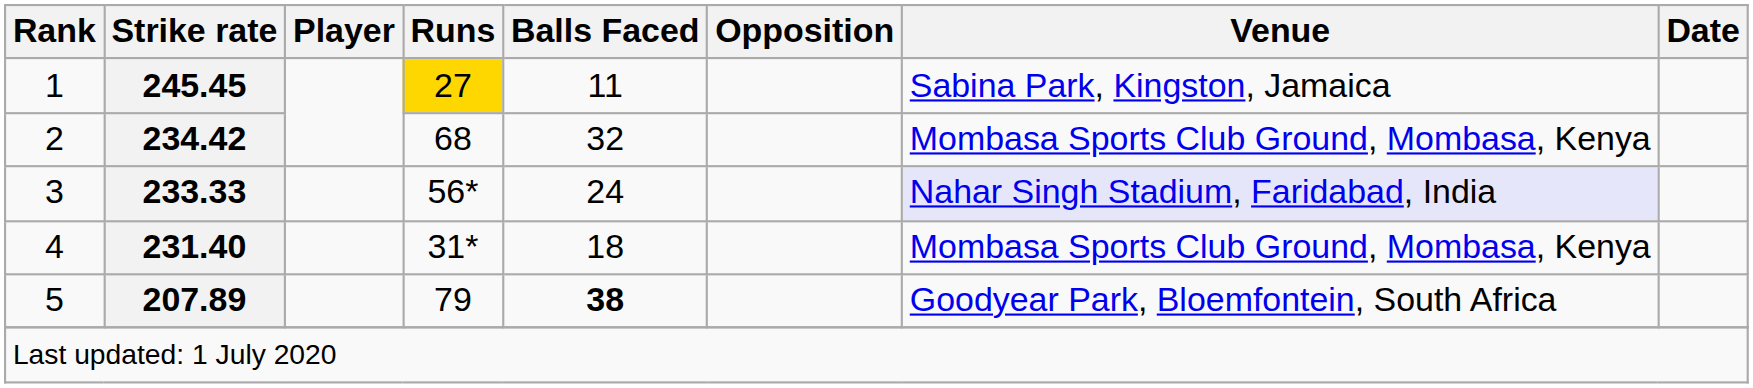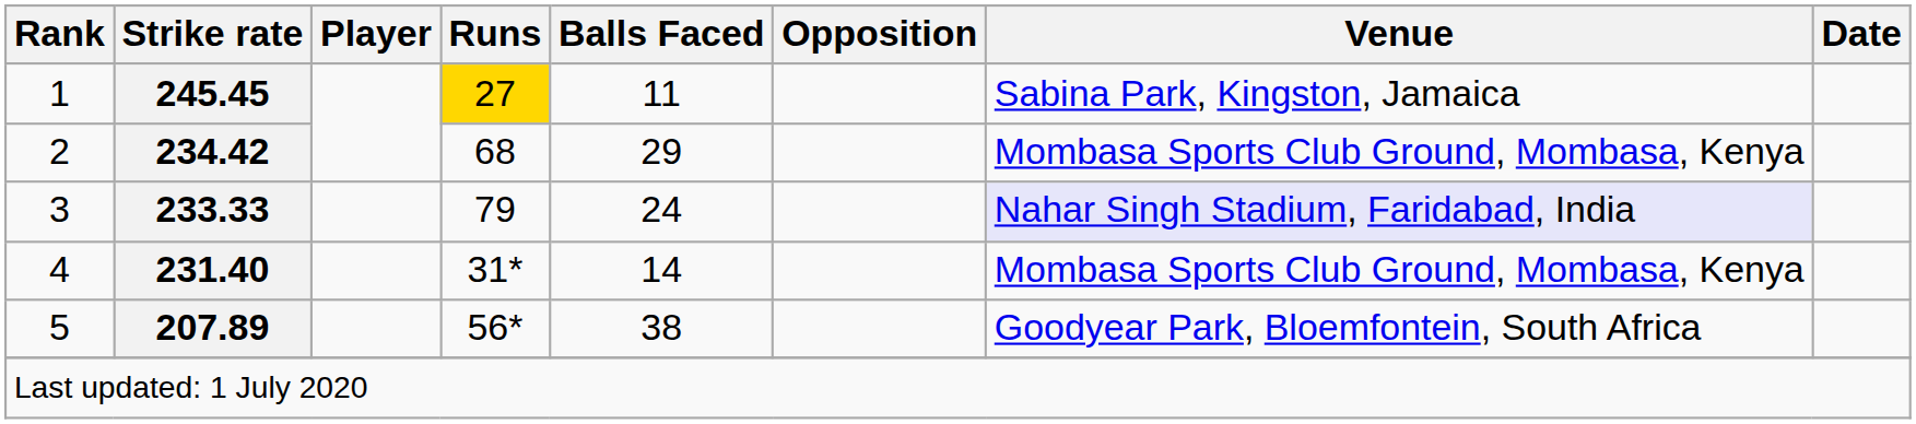 <table class="wikitable plainrowheaders sortable">
 <tr>
 <th scope=col>Rank</th>
 <th scope=col>Strike rate</th>
 <th scope=col>Player</th>
 <th scope=col>Runs</th>
 <th scope=col>Balls Faced</th>
 <th scope=col>Opposition</th>
 <th scope=col>Venue</th>
 <th scope=col>Date</th>
 </tr>
 <tr>
 <td style="text-align:center">1</td>
 <th scope=row style=text-align:center;>245.45</th>
 <td rowspan=2></td>
 <td style="background: gold; text-align:center">27</td>
 <td style="text-align:center">11</td>
 <td></td>
 <td><a href='#'>Sabina Park</a>, <a href='#'>Kingston</a>, Jamaica</td>
 <td> </td>
 </tr>
 <tr>
 <td style="text-align:center">2</td>
 <th scope=row style=text-align:center;>234.42</th>
 <td style="text-align:center">68</td>
-<td style="text-align:center">32</td>
+<td style="text-align:center">29</td>
 <td></td>
 <td><a href='#'>Mombasa Sports Club Ground</a>, <a href='#'>Mombasa</a>, Kenya</td>
 <td></td>
 </tr>
 <tr>
 <td style="text-align:center">3</td>
 <th scope=row style=text-align:center;>233.33</th>
 <td></td>
-<td style="text-align:center">56*</td>
+<td style="text-align:center">79</td>
 <td style="text-align:center">24</td>
 <td></td>
 <td style="background: lavender;"><a href='#'>Nahar Singh Stadium</a>, <a href='#'>Faridabad</a>, India</td>
 <td></td>
 </tr>
 <tr>
 <td style="text-align:center">4</td>
 <th scope=row style=text-align:center;>231.40</th>
 <td></td>
 <td style="text-align:center">31*</td>
-<td style="text-align:center">18</td>
+<td style="text-align:center">14</td>
 <td></td>
 <td><a href='#'>Mombasa Sports Club Ground</a>, <a href='#'>Mombasa</a>, Kenya</td>
 <td> </td>
 </tr>
 <tr>
 <td style="text-align:center">5</td>
 <th scope=row style=text-align:center;>207.89</th>
 <td></td>
-<td style="text-align:center">79</td>
-<td style="text-align:center"><strong>38</strong></td>
+<td style="text-align:center">56*</td>
+<td style="text-align:center">38</td>
 <td></td>
 <td><a href='#'>Goodyear Park</a>, <a href='#'>Bloemfontein</a>, South Africa</td>
 <td></td>
 </tr>
 <tr>
 </tr>
 <tr class=sortbottom>
 <td colspan=8><small>Last updated: 1 July 2020</small></td>
 </tr>
 </table>
